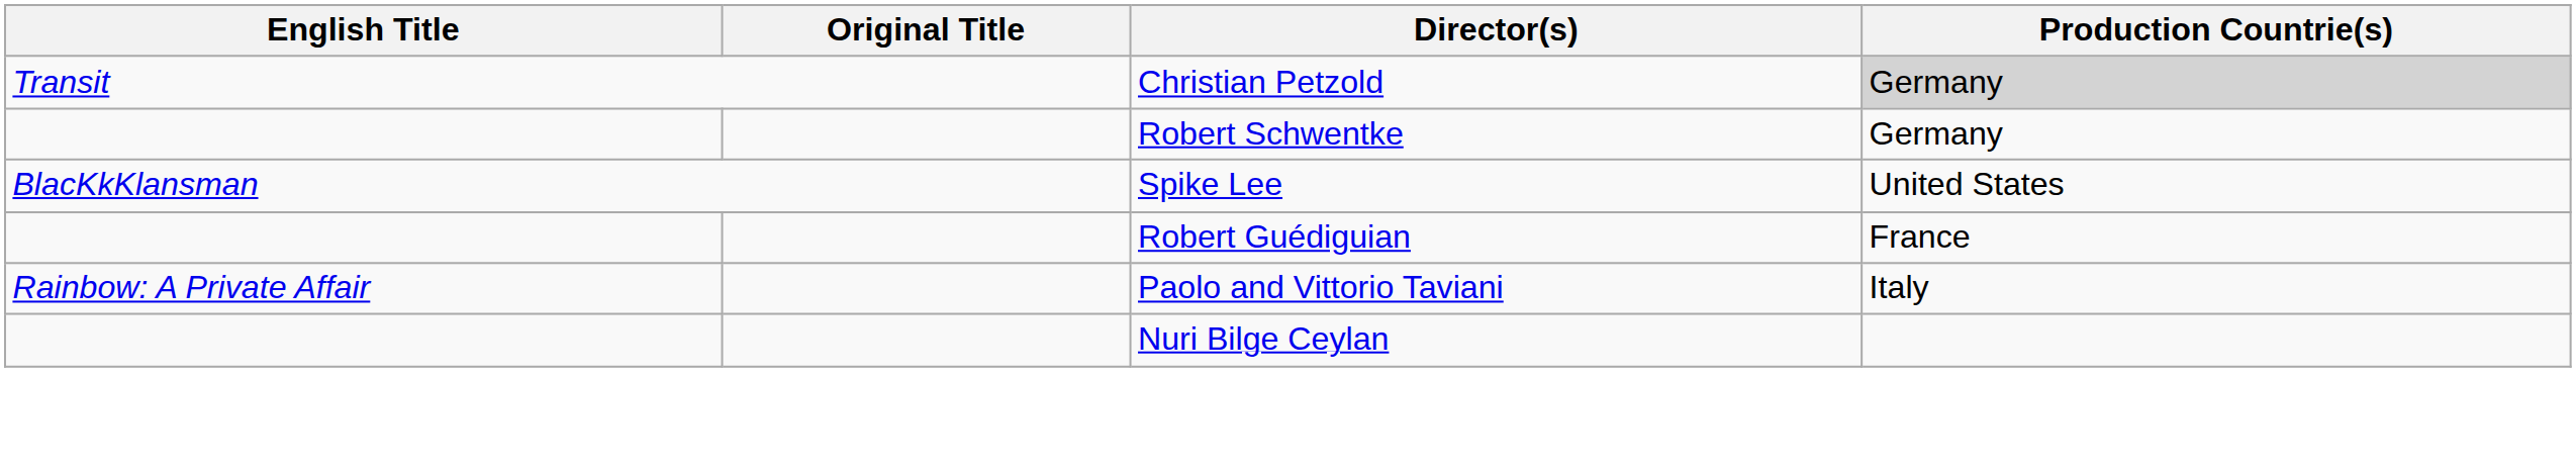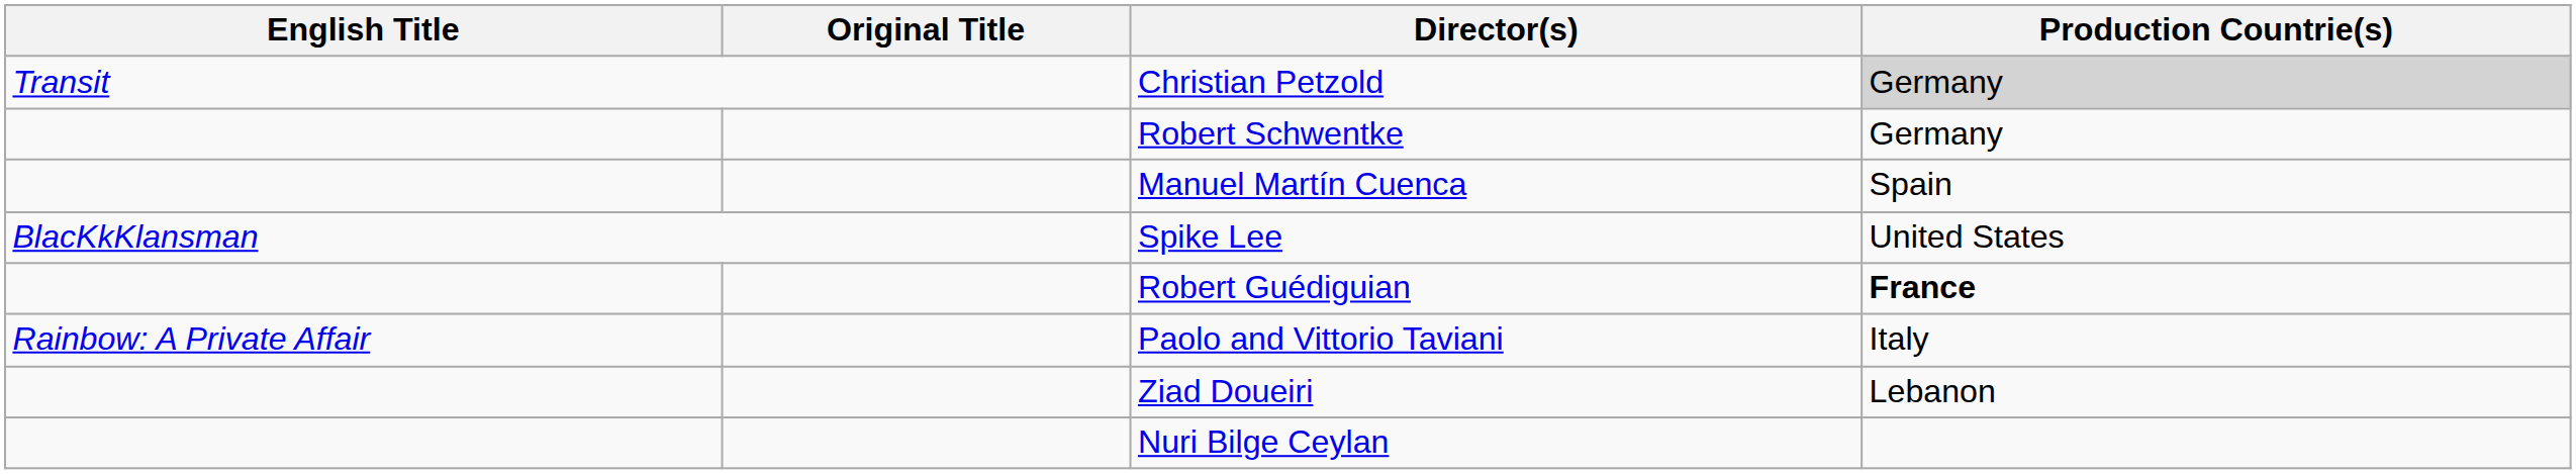 <table class="sortable wikitable" style="width:100%; margin-bottom:4px" cellpadding="5">
 <tr>
 <th scope="col">English Title</th>
 <th scope="col">Original Title</th>
 <th scope="col">Director(s)</th>
 <th scope="col">Production Countrie(s)</th>
 </tr>
 <tr>
 <td colspan = "2"><em><a href='#'>Transit</a></em></td>
 <td><a href='#'>Christian Petzold</a></td>
 <td style="background: lightgrey;">Germany</td>
 </tr>
 <tr>
 <td></td>
 <td></td>
 <td><a href='#'>Robert Schwentke</a></td>
 <td>Germany</td>
 </tr>
 <tr>
+<td></td>
+<td></td>
+<td><a href='#'>Manuel Martín Cuenca</a></td>
+<td>Spain</td>
+</tr>
+<tr>
 <td colspan = "2"><em><a href='#'>BlacKkKlansman</a></em></td>
 <td><a href='#'>Spike Lee</a></td>
 <td>United States</td>
 </tr>
 <tr>
 <td></td>
 <td></td>
 <td><a href='#'>Robert Guédiguian</a></td>
-<td>France</td>
+<td><strong>France</strong></td>
 </tr>
 <tr>
 <td><em><a href='#'>Rainbow: A Private Affair</a></em></td>
 <td></td>
 <td><a href='#'>Paolo and Vittorio Taviani</a></td>
 <td>Italy</td>
 </tr>
 <tr>
 <td></td>
 <td></td>
+<td><a href='#'>Ziad Doueiri</a></td>
+<td>Lebanon</td>
+</tr>
+<tr>
+<td></td>
+<td></td>
 <td><a href='#'>Nuri Bilge Ceylan</a></td>
 <td></td>
 </tr>
 </table>
